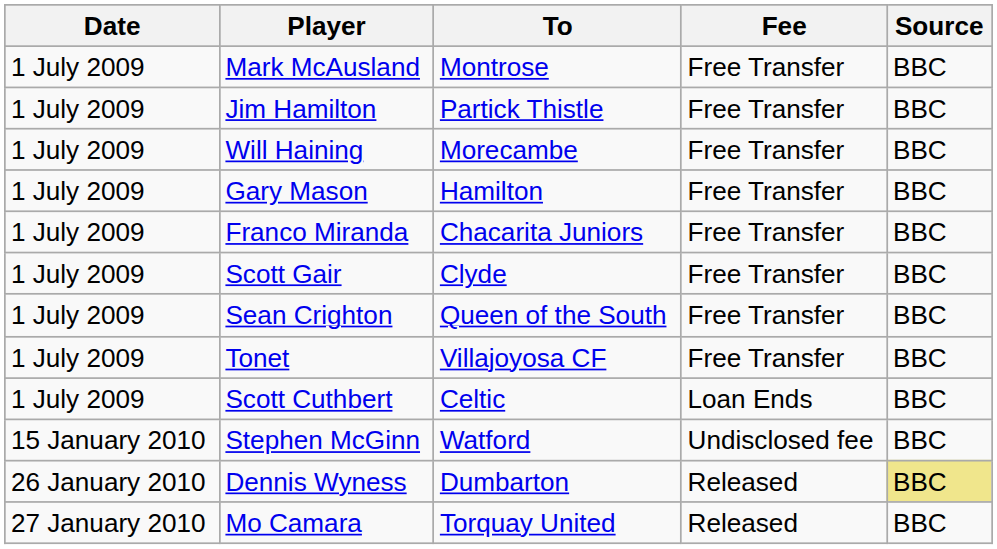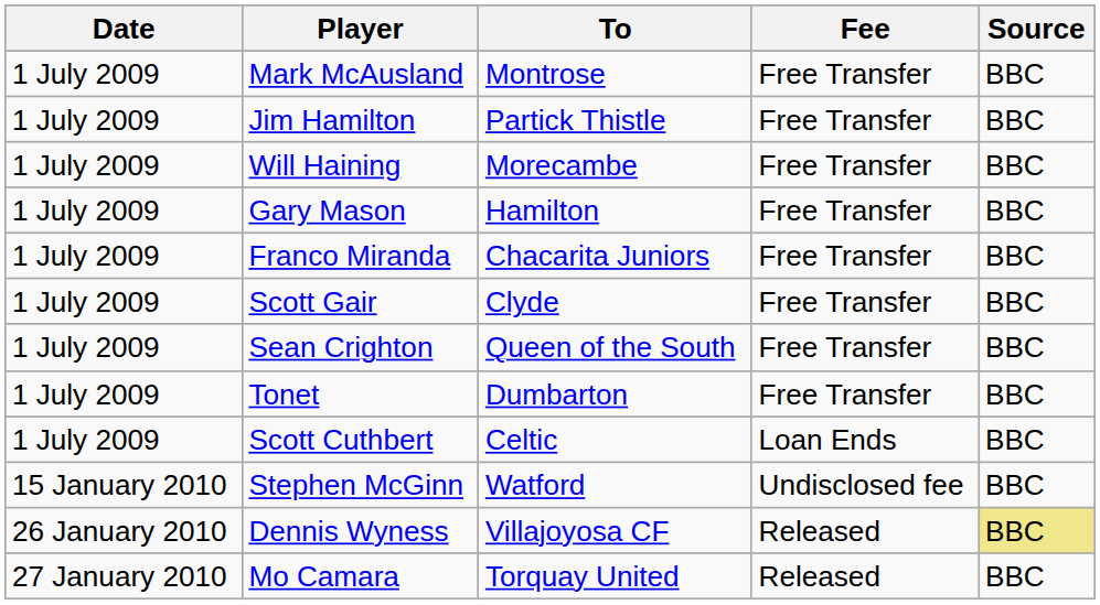 <table class="wikitable sortable" style="text-align:center; font-size:95%;width:65%; text-align:left">
 <tr>
 <th><strong>Date</strong></th>
 <th><strong>Player</strong></th>
 <th><strong>To</strong></th>
 <th><strong>Fee</strong></th>
 <th><strong>Source</strong></th>
 </tr>
 <tr>
 <td>1 July 2009</td>
 <td> <a href='#'>Mark McAusland</a></td>
 <td> <a href='#'>Montrose</a></td>
 <td>Free Transfer</td>
 <td>BBC</td>
 </tr>
 <tr>
 <td>1 July 2009</td>
 <td> <a href='#'>Jim Hamilton</a></td>
 <td> <a href='#'>Partick Thistle</a></td>
 <td>Free Transfer</td>
 <td>BBC</td>
 </tr>
 <tr>
 <td>1 July 2009</td>
 <td> <a href='#'>Will Haining</a></td>
 <td> <a href='#'>Morecambe</a></td>
 <td>Free Transfer</td>
 <td>BBC</td>
 </tr>
 <tr>
 <td>1 July 2009</td>
 <td> <a href='#'>Gary Mason</a></td>
 <td> <a href='#'>Hamilton</a></td>
 <td>Free Transfer</td>
 <td>BBC</td>
 </tr>
 <tr>
 <td>1 July 2009</td>
 <td> <a href='#'>Franco Miranda</a></td>
 <td> <a href='#'>Chacarita Juniors</a></td>
 <td>Free Transfer</td>
 <td>BBC</td>
 </tr>
 <tr>
 <td>1 July 2009</td>
 <td> <a href='#'>Scott Gair</a></td>
 <td> <a href='#'>Clyde</a></td>
 <td>Free Transfer</td>
 <td>BBC</td>
 </tr>
 <tr>
 <td>1 July 2009</td>
 <td> <a href='#'>Sean Crighton</a></td>
 <td> <a href='#'>Queen of the South</a></td>
 <td>Free Transfer</td>
 <td>BBC</td>
 </tr>
 <tr>
 <td>1 July 2009</td>
 <td> <a href='#'>Tonet</a></td>
-<td> <a href='#'>Villajoyosa CF</a></td>
+<td> <a href='#'>Dumbarton</a></td>
 <td>Free Transfer</td>
 <td>BBC</td>
 </tr>
 <tr>
 <td>1 July 2009</td>
 <td> <a href='#'>Scott Cuthbert</a></td>
 <td> <a href='#'>Celtic</a></td>
 <td>Loan Ends</td>
 <td>BBC</td>
 </tr>
 <tr>
 <td>15 January 2010</td>
 <td> <a href='#'>Stephen McGinn</a></td>
 <td> <a href='#'>Watford</a></td>
 <td>Undisclosed fee</td>
 <td>BBC</td>
 </tr>
 <tr>
 <td>26 January 2010</td>
 <td> <a href='#'>Dennis Wyness</a></td>
-<td> <a href='#'>Dumbarton</a></td>
+<td> <a href='#'>Villajoyosa CF</a></td>
 <td>Released</td>
 <td style="background: khaki;">BBC</td>
 </tr>
 <tr>
 <td>27 January 2010</td>
 <td> <a href='#'>Mo Camara</a></td>
 <td> <a href='#'>Torquay United</a></td>
 <td>Released</td>
 <td>BBC</td>
 </tr>
 </table>
